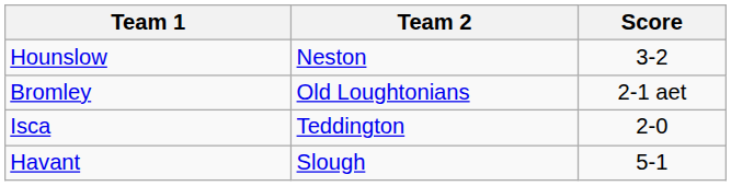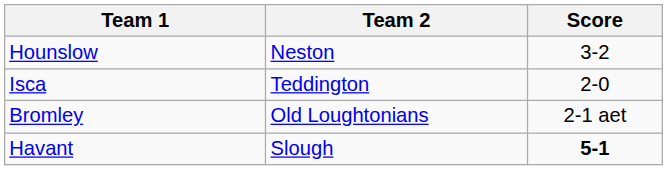 <table class="wikitable" style="font-size: 100%">
 <tr>
 <th width=200>Team 1</th>
 <th width=200>Team 2</th>
 <th width=100>Score</th>
 </tr>
 <tr>
 <td><a href='#'>Hounslow</a></td>
 <td><a href='#'>Neston</a></td>
 <td align=center>3-2</td>
 </tr>
 <tr>
+<td><a href='#'>Isca</a></td>
+<td><a href='#'>Teddington</a></td>
+<td align=center>2-0</td>
+</tr>
+<tr>
 <td><a href='#'>Bromley</a></td>
 <td><a href='#'>Old Loughtonians</a></td>
 <td align=center>2-1 aet</td>
 </tr>
 <tr>
-<td><a href='#'>Isca</a></td>
-<td><a href='#'>Teddington</a></td>
-<td align=center>2-0</td>
-</tr>
-<tr>
 <td><a href='#'>Havant</a></td>
 <td><a href='#'>Slough</a></td>
-<td align=center>5-1</td>
+<td align=center><strong>5-1</strong></td>
 </tr>
 </table>
